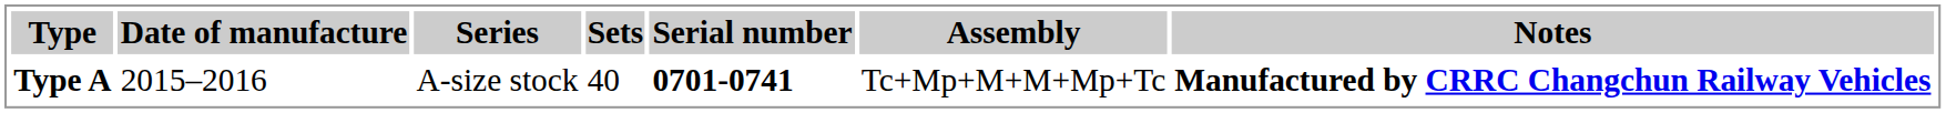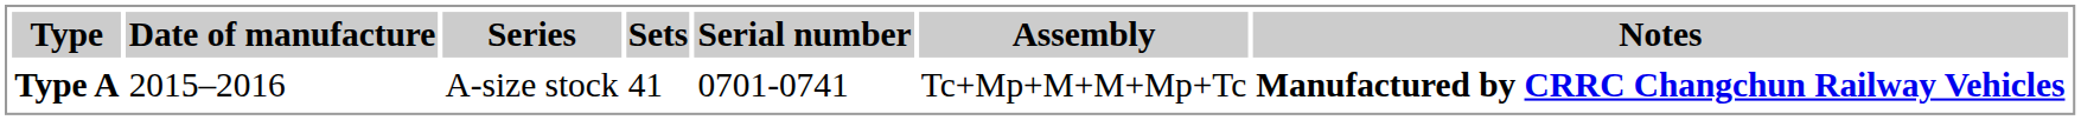 <table border=0 style="border: 1px solid #999; background-color:white; text-align:left;font-size:90%">
 <tr align="center" bgcolor=#cccccc>
 <th>Type</th>
 <th>Date of manufacture</th>
 <th>Series</th>
 <th>Sets</th>
 <th>Serial number</th>
 <th>Assembly</th>
 <th>Notes</th>
 </tr>
 <tr>
 <td><strong>Type A</strong></td>
 <td>2015–2016</td>
 <td>A-size stock</td>
-<td>40</td>
-<td><strong>0701-0741</strong></td>
+<td>41</td>
+<td>0701-0741</td>
 <td>Tc+Mp+M+M+Mp+Tc</td>
 <td><strong>Manufactured by <a href='#'>CRRC Changchun Railway Vehicles</a></strong></td>
 </tr>
 </table>
